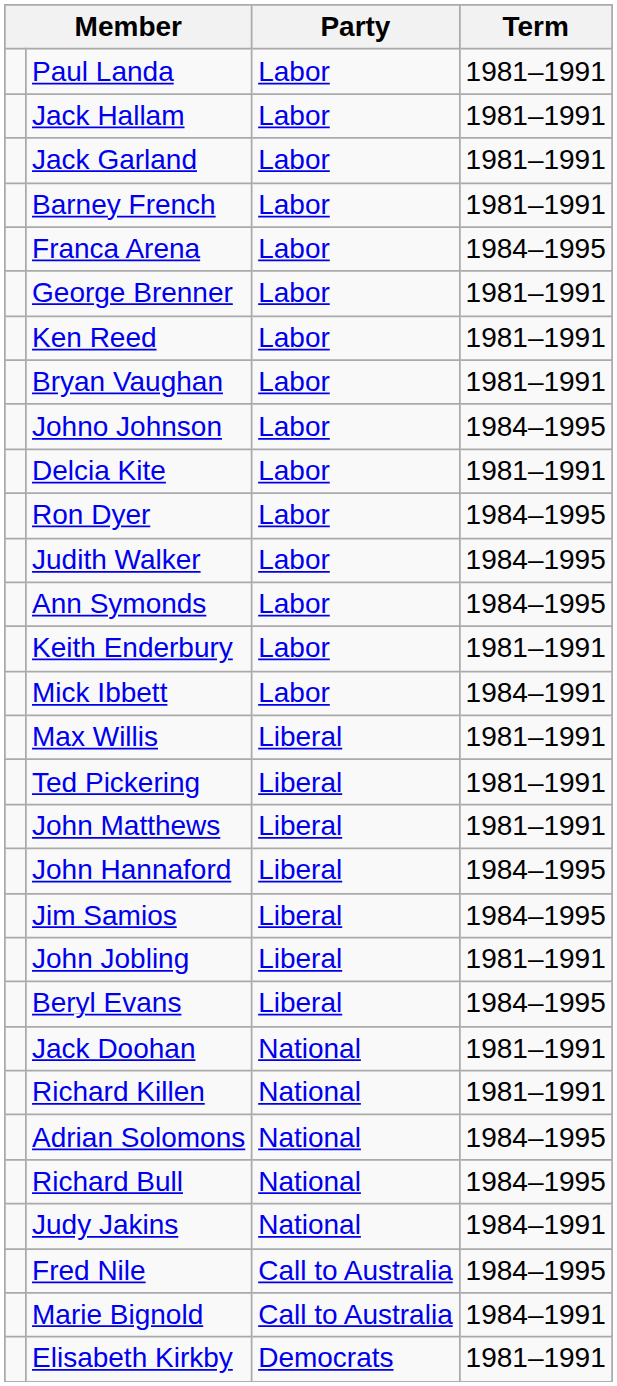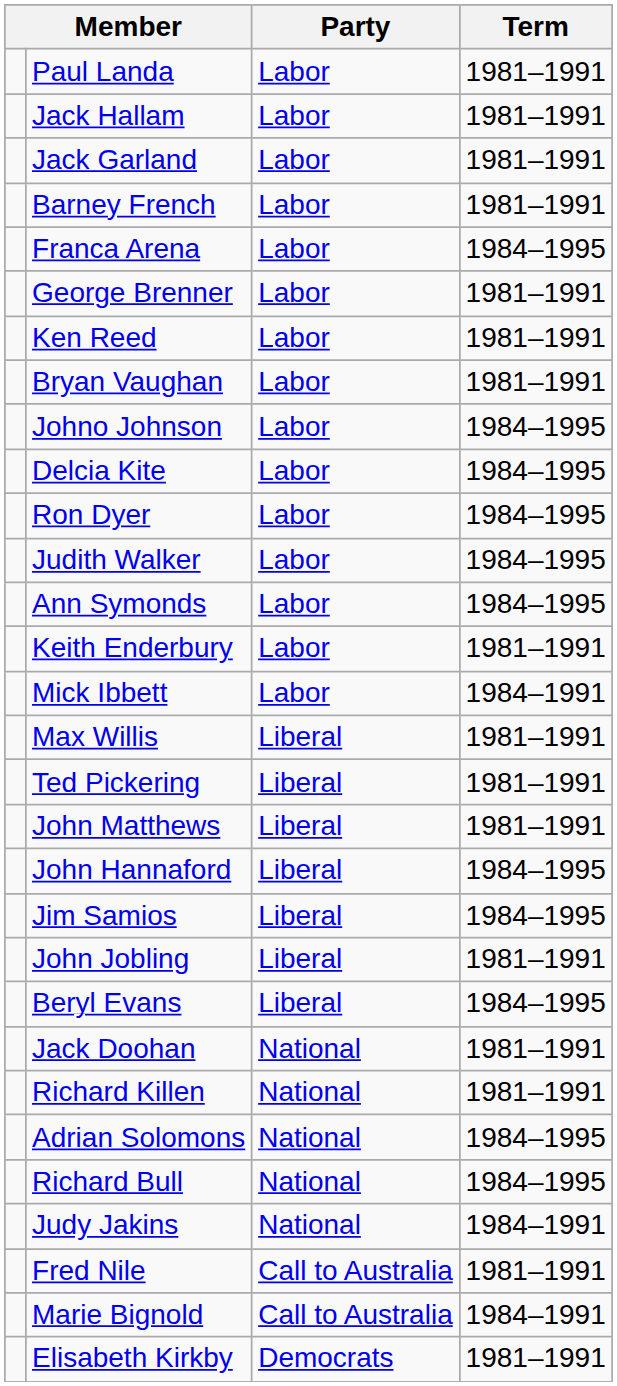 <table class="wikitable">
 <tr>
 <th colspan="2">Member</th>
 <th>Party</th>
 <th>Term</th>
 </tr>
 <tr>
 <td> </td>
 <td><a href='#'>Paul Landa</a></td>
 <td><a href='#'>Labor</a></td>
 <td>1981–1991</td>
 </tr>
 <tr>
 <td> </td>
 <td><a href='#'>Jack Hallam</a></td>
 <td><a href='#'>Labor</a></td>
 <td>1981–1991</td>
 </tr>
 <tr>
 <td> </td>
 <td><a href='#'>Jack Garland</a></td>
 <td><a href='#'>Labor</a></td>
 <td>1981–1991</td>
 </tr>
 <tr>
 <td> </td>
 <td><a href='#'>Barney French</a></td>
 <td><a href='#'>Labor</a></td>
 <td>1981–1991</td>
 </tr>
 <tr>
 <td> </td>
 <td><a href='#'>Franca Arena</a></td>
 <td><a href='#'>Labor</a></td>
 <td>1984–1995</td>
 </tr>
 <tr>
 <td> </td>
 <td><a href='#'>George Brenner</a></td>
 <td><a href='#'>Labor</a></td>
 <td>1981–1991</td>
 </tr>
 <tr>
 <td> </td>
 <td><a href='#'>Ken Reed</a></td>
 <td><a href='#'>Labor</a></td>
 <td>1981–1991</td>
 </tr>
 <tr>
 <td> </td>
 <td><a href='#'>Bryan Vaughan</a></td>
 <td><a href='#'>Labor</a></td>
 <td>1981–1991</td>
 </tr>
 <tr>
 <td> </td>
 <td><a href='#'>Johno Johnson</a></td>
 <td><a href='#'>Labor</a></td>
 <td>1984–1995</td>
 </tr>
 <tr>
 <td> </td>
 <td><a href='#'>Delcia Kite</a></td>
 <td><a href='#'>Labor</a></td>
-<td>1981–1991</td>
+<td>1984–1995</td>
 </tr>
 <tr>
 <td> </td>
 <td><a href='#'>Ron Dyer</a></td>
 <td><a href='#'>Labor</a></td>
 <td>1984–1995</td>
 </tr>
 <tr>
 <td> </td>
 <td><a href='#'>Judith Walker</a></td>
 <td><a href='#'>Labor</a></td>
 <td>1984–1995</td>
 </tr>
 <tr>
 <td> </td>
 <td><a href='#'>Ann Symonds</a></td>
 <td><a href='#'>Labor</a></td>
 <td>1984–1995</td>
 </tr>
 <tr>
 <td> </td>
 <td><a href='#'>Keith Enderbury</a></td>
 <td><a href='#'>Labor</a></td>
 <td>1981–1991</td>
 </tr>
 <tr>
 <td> </td>
 <td><a href='#'>Mick Ibbett</a></td>
 <td><a href='#'>Labor</a></td>
 <td>1984–1991</td>
 </tr>
 <tr>
 <td> </td>
 <td><a href='#'>Max Willis</a></td>
 <td><a href='#'>Liberal</a></td>
 <td>1981–1991</td>
 </tr>
 <tr>
 <td> </td>
 <td><a href='#'>Ted Pickering</a></td>
 <td><a href='#'>Liberal</a></td>
 <td>1981–1991</td>
 </tr>
 <tr>
 <td> </td>
 <td><a href='#'>John Matthews</a></td>
 <td><a href='#'>Liberal</a></td>
 <td>1981–1991</td>
 </tr>
 <tr>
 <td> </td>
 <td><a href='#'>John Hannaford</a></td>
 <td><a href='#'>Liberal</a></td>
 <td>1984–1995</td>
 </tr>
 <tr>
 <td> </td>
 <td><a href='#'>Jim Samios</a></td>
 <td><a href='#'>Liberal</a></td>
 <td>1984–1995</td>
 </tr>
 <tr>
 <td> </td>
 <td><a href='#'>John Jobling</a></td>
 <td><a href='#'>Liberal</a></td>
 <td>1981–1991</td>
 </tr>
 <tr>
 <td> </td>
 <td><a href='#'>Beryl Evans</a></td>
 <td><a href='#'>Liberal</a></td>
 <td>1984–1995</td>
 </tr>
 <tr>
 <td> </td>
 <td><a href='#'>Jack Doohan</a></td>
 <td><a href='#'>National</a></td>
 <td>1981–1991</td>
 </tr>
 <tr>
 <td> </td>
 <td><a href='#'>Richard Killen</a></td>
 <td><a href='#'>National</a></td>
 <td>1981–1991</td>
 </tr>
 <tr>
 <td> </td>
 <td><a href='#'>Adrian Solomons</a></td>
 <td><a href='#'>National</a></td>
 <td>1984–1995</td>
 </tr>
 <tr>
 <td> </td>
 <td><a href='#'>Richard Bull</a></td>
 <td><a href='#'>National</a></td>
 <td>1984–1995</td>
 </tr>
 <tr>
 <td> </td>
 <td><a href='#'>Judy Jakins</a></td>
 <td><a href='#'>National</a></td>
 <td>1984–1991</td>
 </tr>
 <tr>
 <td> </td>
 <td><a href='#'>Fred Nile</a></td>
 <td><a href='#'>Call to Australia</a></td>
-<td>1984–1995</td>
+<td>1981–1991</td>
 </tr>
 <tr>
 <td> </td>
 <td><a href='#'>Marie Bignold</a></td>
 <td><a href='#'>Call to Australia</a></td>
 <td>1984–1991</td>
 </tr>
 <tr>
 <td> </td>
 <td><a href='#'>Elisabeth Kirkby</a></td>
 <td><a href='#'>Democrats</a></td>
 <td>1981–1991</td>
 </tr>
 <tr>
 </tr>
 </table>
